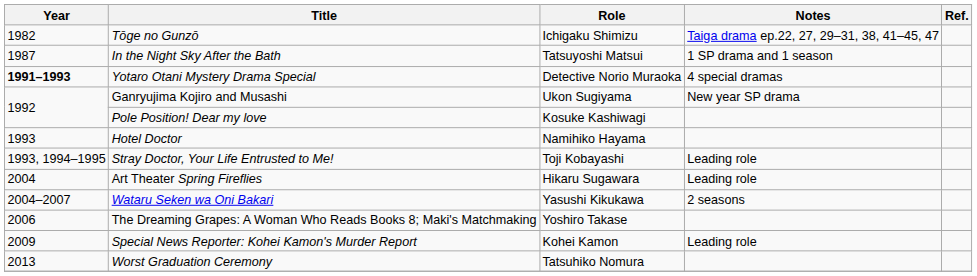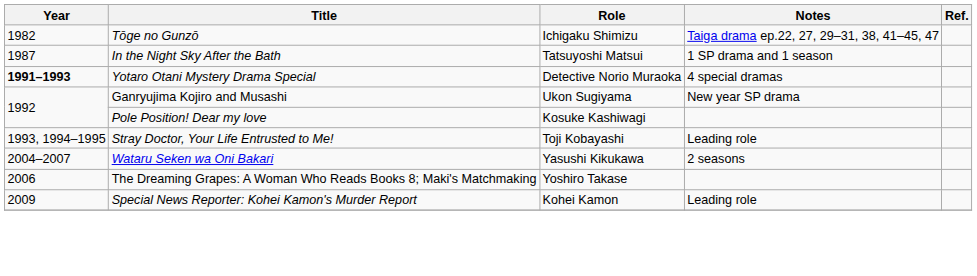 <table class="wikitable sortable plainrowheaders" style="font-size:small">
 <tr>
 <th>Year</th>
 <th>Title</th>
 <th>Role</th>
 <th>Notes</th>
 <th>Ref.</th>
 </tr>
 <tr>
 <td>1982</td>
 <td><em>Tōge no Gunzō</em></td>
 <td>Ichigaku Shimizu</td>
 <td><a href='#'>Taiga drama</a> ep.22, 27, 29–31, 38, 41–45, 47</td>
 <td></td>
 </tr>
 <tr>
 <td>1987</td>
 <td><em>In the Night Sky After the Bath</em></td>
 <td>Tatsuyoshi Matsui</td>
 <td>1 SP drama and 1 season</td>
 <td></td>
 </tr>
 <tr>
 <td><strong>1991–1993</strong></td>
 <td><em>Yotaro Otani Mystery Drama Special</em></td>
 <td>Detective Norio Muraoka</td>
 <td>4 special dramas</td>
 <td></td>
 </tr>
 <tr>
 <td rowspan="2">1992</td>
 <td>Ganryujima Kojiro and Musashi</td>
 <td>Ukon Sugiyama</td>
 <td>New year SP drama</td>
 <td></td>
 </tr>
 <tr>
 <td><em>Pole Position! Dear my love</em></td>
 <td>Kosuke Kashiwagi</td>
 <td></td>
 <td></td>
 </tr>
 <tr>
-<td>1993</td>
-<td><em>Hotel Doctor</em></td>
-<td>Namihiko Hayama</td>
-<td></td>
-<td></td>
-</tr>
-<tr>
 <td>1993, 1994–1995</td>
 <td><em>Stray Doctor, Your Life Entrusted to Me!</em></td>
 <td>Toji Kobayashi</td>
-<td>Leading role</td>
-<td></td>
-</tr>
-<tr>
-<td>2004</td>
-<td>Art Theater <em>Spring Fireflies</em></td>
-<td>Hikaru Sugawara</td>
 <td>Leading role</td>
 <td></td>
 </tr>
 <tr>
 <td>2004–2007</td>
 <td><em><a href='#'>Wataru Seken wa Oni Bakari</a></em></td>
 <td>Yasushi Kikukawa</td>
 <td>2 seasons</td>
 <td></td>
 </tr>
 <tr>
 <td>2006</td>
 <td>The Dreaming Grapes: A Woman Who Reads Books 8; Maki's Matchmaking</td>
 <td>Yoshiro Takase</td>
 <td></td>
 <td></td>
 </tr>
 <tr>
 <td>2009</td>
 <td><em>Special News Reporter: Kohei Kamon's Murder Report</em></td>
 <td>Kohei Kamon</td>
 <td>Leading role</td>
 <td></td>
 </tr>
 <tr>
-<td>2013</td>
-<td><em>Worst Graduation Ceremony</em></td>
-<td>Tatsuhiko Nomura</td>
-<td></td>
-<td></td>
-</tr>
-<tr>
 </tr>
 </table>
